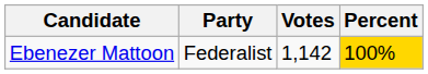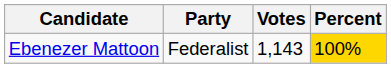 <table class=wikitable>
 <tr>
 <th>Candidate</th>
 <th>Party</th>
 <th>Votes</th>
 <th>Percent</th>
 </tr>
 <tr>
 <td><a href='#'>Ebenezer Mattoon</a></td>
 <td>Federalist</td>
-<td>1,142</td>
+<td>1,143</td>
 <td style="background: gold;">100%</td>
 </tr>
 </table>
